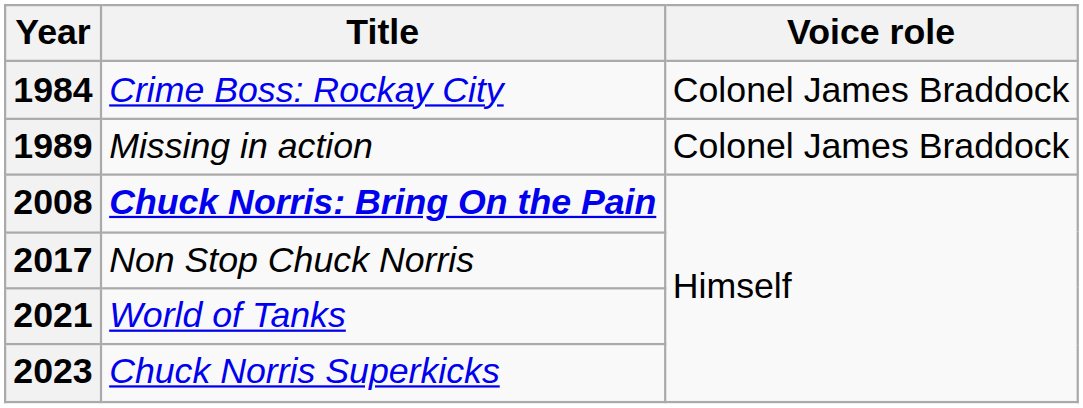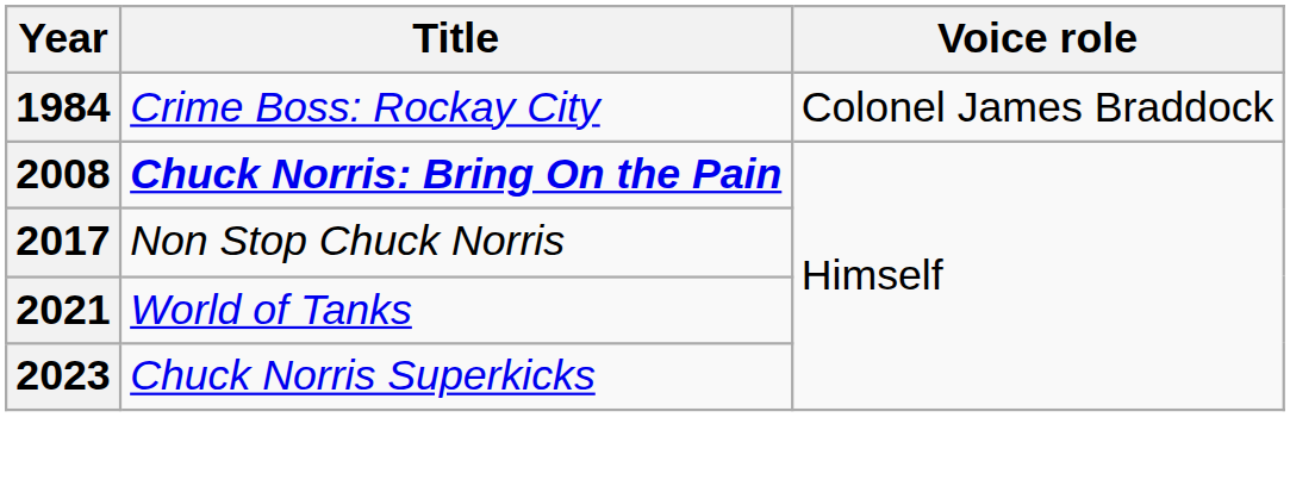 <table class="wikitable sortable plainrowheaders" style="margin-right: 0;">
 <tr>
 <th scope="col">Year</th>
 <th scope="col">Title</th>
 <th scope="col">Voice role</th>
 </tr>
 <tr>
 <th scope="row">1984</th>
 <td><em><a href='#'>Crime Boss: Rockay City</a></em></td>
-<td>Colonel James Braddock</td>
-</tr>
-<tr>
-<th scope="row">1989</th>
-<td><em>Missing in action</em></td>
 <td>Colonel James Braddock</td>
 </tr>
 <tr>
 <th scope="row">2008</th>
 <td><strong><em><a href='#'>Chuck Norris: Bring On the Pain</a></em></strong></td>
 <td rowspan="4">Himself</td>
 </tr>
 <tr>
 <th scope="row">2017</th>
 <td><em>Non Stop Chuck Norris</em></td>
 </tr>
 <tr>
 <th scope="row">2021</th>
 <td><em><a href='#'>World of Tanks</a></em></td>
 </tr>
 <tr>
 <th scope="row">2023</th>
 <td><em><a href='#'>Chuck Norris Superkicks</a></em></td>
 </tr>
 </table>
